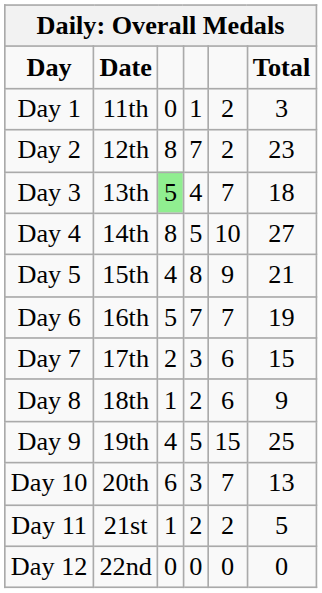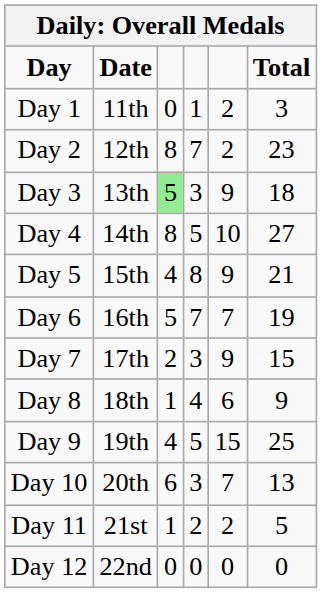 <table class="wikitable" style="font-size:100%" align="left">
 <tr bgcolor="#efefef">
 <th colspan=10><strong>Daily: Overall Medals</strong></th>
 </tr>
 <tr style="text-align:center;">
 <td><strong>Day</strong></td>
 <td><strong>Date</strong></td>
 <td></td>
 <td></td>
 <td></td>
 <td><strong>Total</strong></td>
 </tr>
 <tr style="text-align:center;">
 <td>Day 1</td>
 <td>11th</td>
 <td>0</td>
 <td>1</td>
 <td>2</td>
 <td>3</td>
 </tr>
 <tr style="text-align:center;">
 <td>Day 2</td>
 <td>12th</td>
 <td>8</td>
 <td>7</td>
 <td>2</td>
 <td>23</td>
 </tr>
 <tr style="text-align:center;">
 <td>Day 3</td>
 <td>13th</td>
 <td style="background: lightgreen;">5</td>
-<td>4</td>
-<td>7</td>
+<td>3</td>
+<td>9</td>
 <td>18</td>
 </tr>
 <tr style="text-align:center;">
 <td>Day 4</td>
 <td>14th</td>
 <td>8</td>
 <td>5</td>
 <td>10</td>
 <td>27</td>
 </tr>
 <tr style="text-align:center;">
 <td>Day 5</td>
 <td>15th</td>
 <td>4</td>
 <td>8</td>
 <td>9</td>
 <td>21</td>
 </tr>
 <tr style="text-align:center;">
 <td>Day 6</td>
 <td>16th</td>
 <td>5</td>
 <td>7</td>
 <td>7</td>
 <td>19</td>
 </tr>
 <tr style="text-align:center;">
 <td>Day 7</td>
 <td>17th</td>
 <td>2</td>
 <td>3</td>
-<td>6</td>
+<td>9</td>
 <td>15</td>
 </tr>
 <tr style="text-align:center;">
 <td>Day 8</td>
 <td>18th</td>
 <td>1</td>
-<td>2</td>
+<td>4</td>
 <td>6</td>
 <td>9</td>
 </tr>
 <tr style="text-align:center;">
 <td>Day 9</td>
 <td>19th</td>
 <td>4</td>
 <td>5</td>
 <td>15</td>
 <td>25</td>
 </tr>
 <tr style="text-align:center;">
 <td>Day 10</td>
 <td>20th</td>
 <td>6</td>
 <td>3</td>
 <td>7</td>
 <td>13</td>
 </tr>
 <tr style="text-align:center;">
 <td>Day 11</td>
 <td>21st</td>
 <td>1</td>
 <td>2</td>
 <td>2</td>
 <td>5</td>
 </tr>
 <tr style="text-align:center;">
 <td>Day 12</td>
 <td>22nd</td>
 <td>0</td>
 <td>0</td>
 <td>0</td>
 <td>0</td>
 </tr>
 </table>
